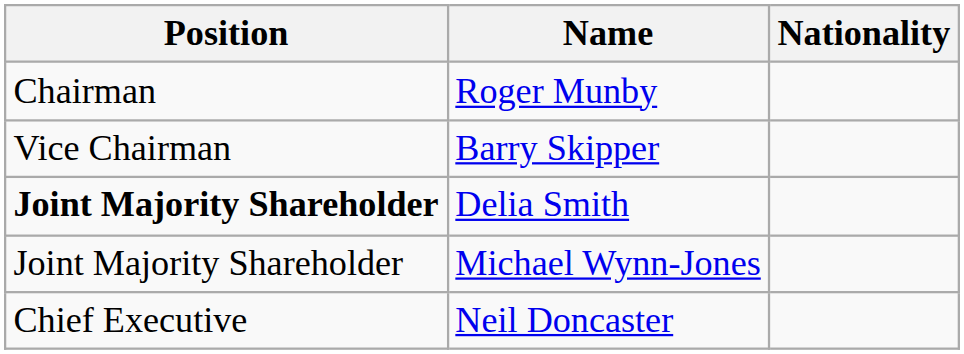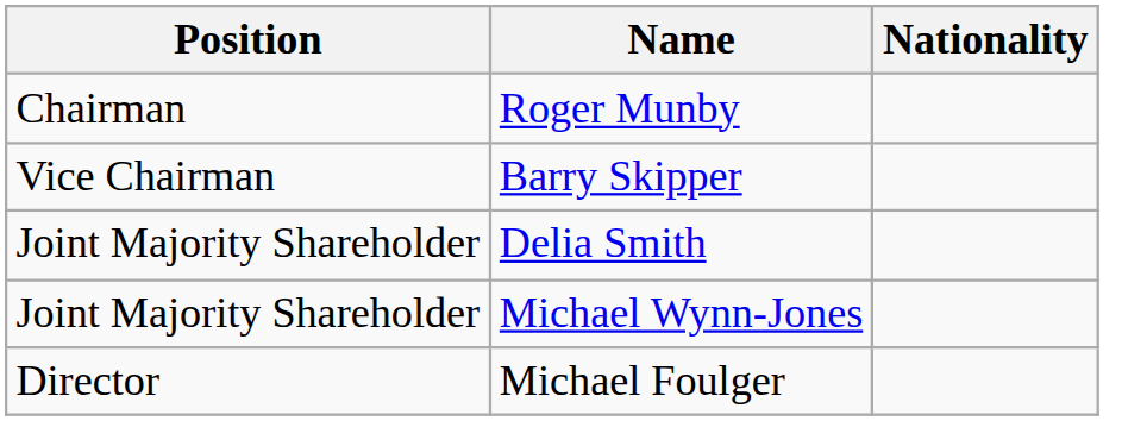 <table class="wikitable">
 <tr>
 <th>Position</th>
 <th>Name</th>
 <th>Nationality</th>
 </tr>
 <tr>
 <td>Chairman</td>
 <td><a href='#'>Roger Munby</a></td>
 <td></td>
 </tr>
 <tr>
 <td>Vice Chairman</td>
 <td><a href='#'>Barry Skipper</a></td>
 <td></td>
 </tr>
 <tr>
-<td><strong>Joint Majority Shareholder</strong></td>
+<td>Joint Majority Shareholder</td>
 <td><a href='#'>Delia Smith</a></td>
 <td></td>
 </tr>
 <tr>
 <td>Joint Majority Shareholder</td>
 <td><a href='#'>Michael Wynn-Jones</a></td>
 <td></td>
 </tr>
 <tr>
-<td>Chief Executive</td>
-<td><a href='#'>Neil Doncaster</a></td>
+<td>Director</td>
+<td>Michael Foulger</td>
 <td></td>
 </tr>
 </table>
